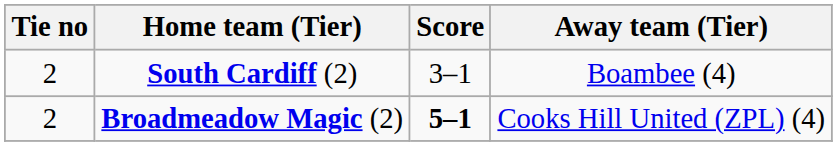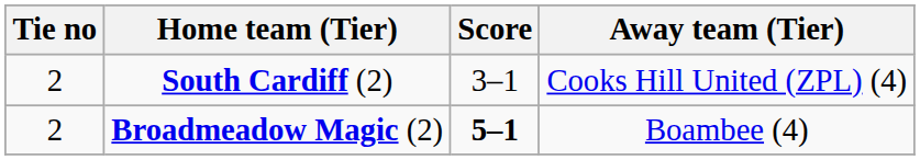 <table class="wikitable" style="text-align:center">
 <tr>
 <th>Tie no</th>
 <th>Home team (Tier)</th>
 <th>Score</th>
 <th>Away team (Tier)</th>
 </tr>
 <tr>
 <td>2</td>
 <td><strong><a href='#'>South Cardiff</a></strong> (2)</td>
 <td>3–1</td>
-<td><a href='#'>Boambee</a> (4)</td>
+<td><a href='#'>Cooks Hill United (ZPL)</a> (4)</td>
 </tr>
 <tr>
 <td>2</td>
 <td><strong><a href='#'>Broadmeadow Magic</a></strong> (2)</td>
 <td><strong>5–1</strong></td>
-<td><a href='#'>Cooks Hill United (ZPL)</a> (4)</td>
+<td><a href='#'>Boambee</a> (4)</td>
 </tr>
 </table>
